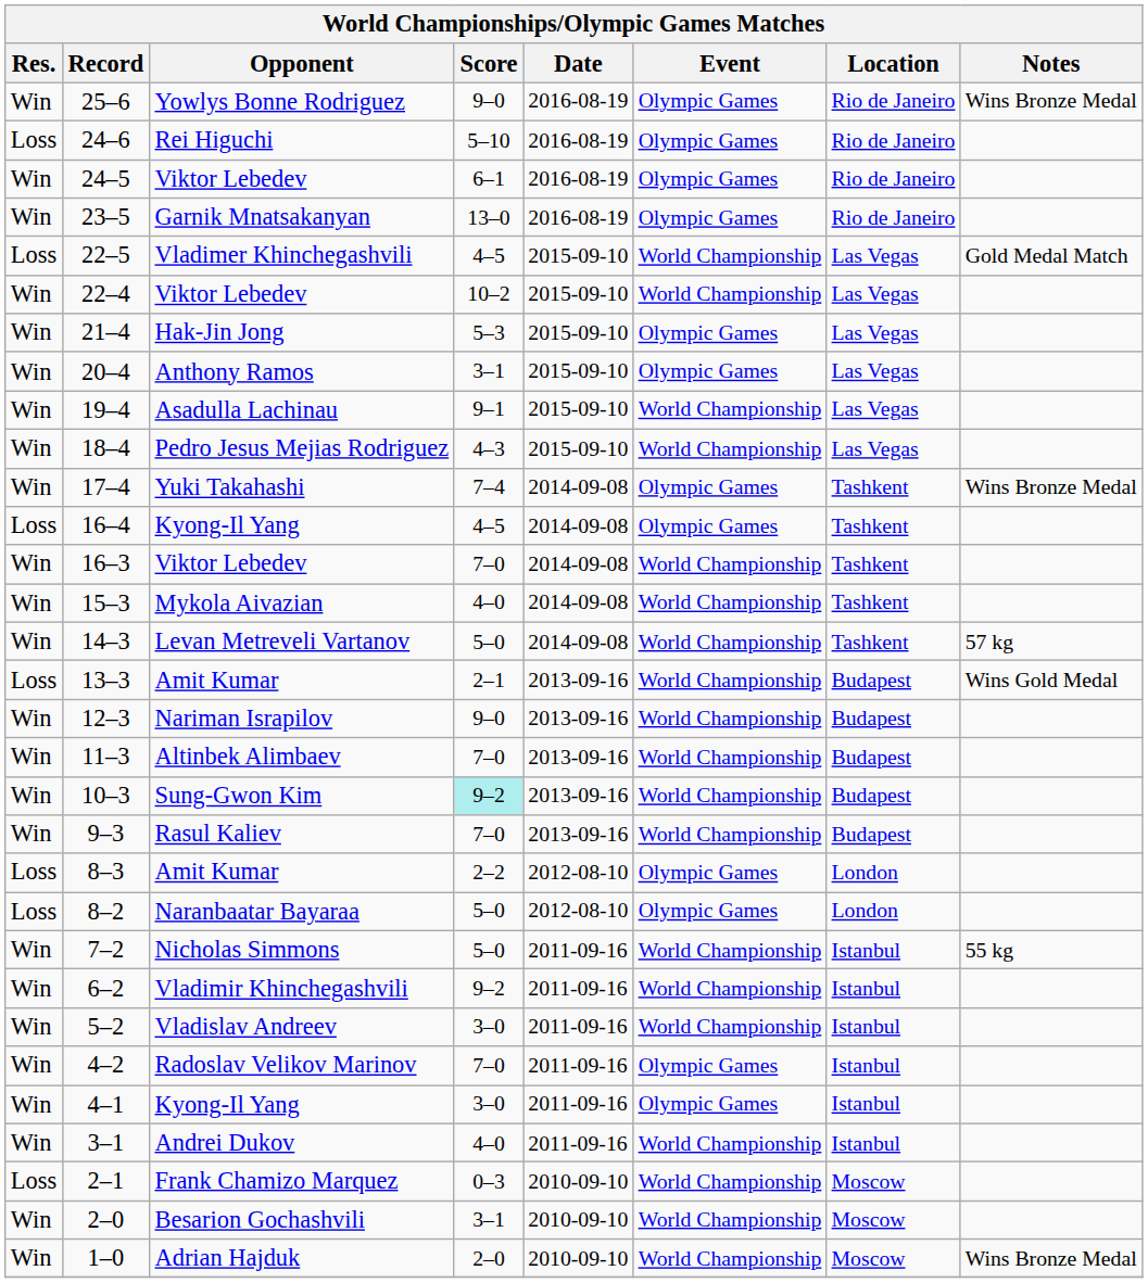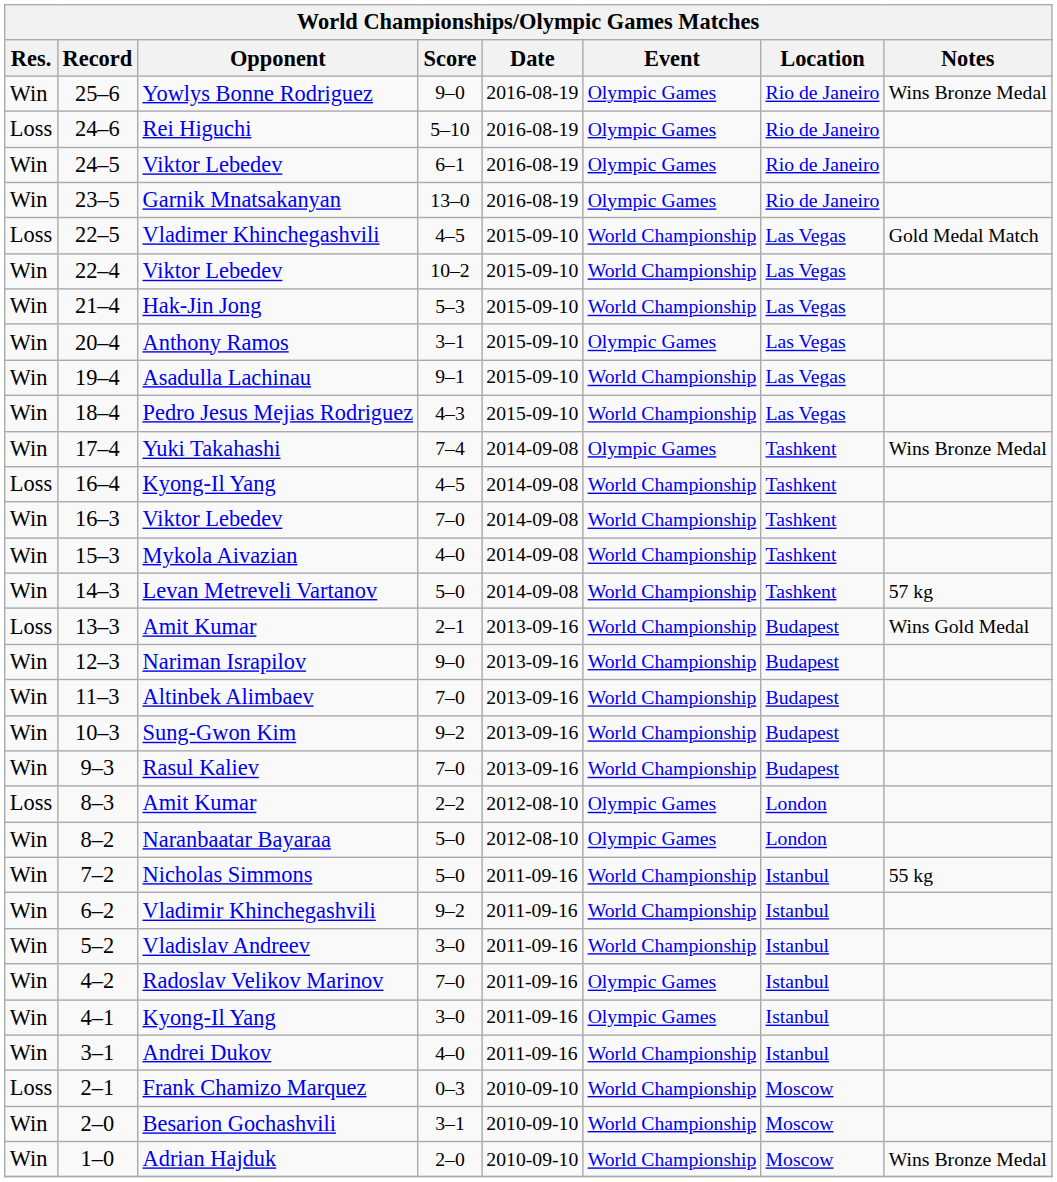 <table class="wikitable collapsible">
 <tr>
 <th colspan="8">World Championships/Olympic Games Matches</th>
 </tr>
 <tr>
 <th>Res.</th>
 <th>Record</th>
 <th>Opponent</th>
 <th>Score</th>
 <th>Date</th>
 <th>Event</th>
 <th>Location</th>
 <th>Notes</th>
 </tr>
 <tr>
 <td>Win</td>
 <td align=center>25–6</td>
 <td align=left> <a href='#'>Yowlys Bonne Rodriguez</a></td>
 <td align=center style="font-size:88%">9–0</td>
 <td style="font-size:88%">2016-08-19</td>
 <td style="font-size:88%"><a href='#'>Olympic Games</a></td>
 <td style="text-align:left;font-size:88%;"> <a href='#'>Rio de Janeiro</a></td>
 <td style="text-align:left;font-size:88%;">Wins Bronze Medal</td>
 </tr>
 <tr>
 <td>Loss</td>
 <td align=center>24–6</td>
 <td align=left> <a href='#'>Rei Higuchi</a></td>
 <td align=center style="font-size:88%">5–10</td>
 <td style="font-size:88%">2016-08-19</td>
 <td style="font-size:88%"><a href='#'>Olympic Games</a></td>
 <td style="text-align:left;font-size:88%;"> <a href='#'>Rio de Janeiro</a></td>
 <td style="text-align:left;font-size:88%;"></td>
 </tr>
 <tr>
 <td>Win</td>
 <td align=center>24–5</td>
 <td align=left> <a href='#'>Viktor Lebedev</a></td>
 <td align=center style="font-size:88%">6–1</td>
 <td style="font-size:88%">2016-08-19</td>
 <td style="font-size:88%"><a href='#'>Olympic Games</a></td>
 <td style="text-align:left;font-size:88%;"> <a href='#'>Rio de Janeiro</a></td>
 <td style="text-align:left;font-size:88%;"></td>
 </tr>
 <tr>
 <td>Win</td>
 <td align=center>23–5</td>
 <td align=left> <a href='#'>Garnik Mnatsakanyan</a></td>
 <td align=center style="font-size:88%">13–0</td>
 <td style="font-size:88%">2016-08-19</td>
 <td style="font-size:88%"><a href='#'>Olympic Games</a></td>
 <td style="text-align:left;font-size:88%;"> <a href='#'>Rio de Janeiro</a></td>
 <td style="text-align:left;font-size:88%;"></td>
 </tr>
 <tr>
 <td>Loss</td>
 <td align=center>22–5</td>
 <td align=left> <a href='#'>Vladimer Khinchegashvili</a></td>
 <td align=center style="font-size:88%">4–5</td>
 <td style="font-size:88%">2015-09-10</td>
 <td style="font-size:88%"><a href='#'>World Championship</a></td>
 <td style="text-align:left;font-size:88%;"> <a href='#'>Las Vegas</a></td>
 <td style="text-align:left;font-size:88%;">Gold Medal Match</td>
 </tr>
 <tr>
 <td>Win</td>
 <td align=center>22–4</td>
 <td align=left> <a href='#'>Viktor Lebedev</a></td>
 <td align=center style="font-size:88%">10–2</td>
 <td style="font-size:88%">2015-09-10</td>
 <td style="font-size:88%"><a href='#'>World Championship</a></td>
 <td style="text-align:left;font-size:88%;"> <a href='#'>Las Vegas</a></td>
 <td style="text-align:left;font-size:88%;"></td>
 </tr>
 <tr>
 <td>Win</td>
 <td align=center>21–4</td>
 <td align=left> <a href='#'>Hak-Jin Jong</a></td>
 <td align=center style="font-size:88%">5–3</td>
 <td style="font-size:88%">2015-09-10</td>
-<td style="font-size:88%"><a href='#'>Olympic Games</a></td>
+<td style="font-size:88%"><a href='#'>World Championship</a></td>
 <td style="text-align:left;font-size:88%;"> <a href='#'>Las Vegas</a></td>
 <td style="text-align:left;font-size:88%;"></td>
 </tr>
 <tr>
 <td>Win</td>
 <td align=center>20–4</td>
 <td align=left> <a href='#'>Anthony Ramos</a></td>
 <td align=center style="font-size:88%">3–1</td>
 <td style="font-size:88%">2015-09-10</td>
 <td style="font-size:88%"><a href='#'>Olympic Games</a></td>
 <td style="text-align:left;font-size:88%;"> <a href='#'>Las Vegas</a></td>
 <td style="text-align:left;font-size:88%;"></td>
 </tr>
 <tr>
 <td>Win</td>
 <td align=center>19–4</td>
 <td align=left> <a href='#'>Asadulla Lachinau</a></td>
 <td align=center style="font-size:88%">9–1</td>
 <td style="font-size:88%">2015-09-10</td>
 <td style="font-size:88%"><a href='#'>World Championship</a></td>
 <td style="text-align:left;font-size:88%;"> <a href='#'>Las Vegas</a></td>
 <td style="text-align:left;font-size:88%;"></td>
 </tr>
 <tr>
 <td>Win</td>
 <td align=center>18–4</td>
 <td align=left> <a href='#'>Pedro Jesus Mejias Rodriguez</a></td>
 <td align=center style="font-size:88%">4–3</td>
 <td style="font-size:88%">2015-09-10</td>
 <td style="font-size:88%"><a href='#'>World Championship</a></td>
 <td style="text-align:left;font-size:88%;"> <a href='#'>Las Vegas</a></td>
 <td style="text-align:left;font-size:88%;"></td>
 </tr>
 <tr>
 <td>Win</td>
 <td align=center>17–4</td>
 <td align=left> <a href='#'>Yuki Takahashi</a></td>
 <td align=center style="font-size:88%">7–4</td>
 <td style="font-size:88%">2014-09-08</td>
 <td style="font-size:88%"><a href='#'>Olympic Games</a></td>
 <td style="text-align:left;font-size:88%;"> <a href='#'>Tashkent</a></td>
 <td style="text-align:left;font-size:88%;">Wins Bronze Medal</td>
 </tr>
 <tr>
 <td>Loss</td>
 <td align=center>16–4</td>
 <td align=left> <a href='#'>Kyong-Il Yang</a></td>
 <td align=center style="font-size:88%">4–5</td>
 <td style="font-size:88%">2014-09-08</td>
-<td style="font-size:88%"><a href='#'>Olympic Games</a></td>
+<td style="font-size:88%"><a href='#'>World Championship</a></td>
 <td style="text-align:left;font-size:88%;"> <a href='#'>Tashkent</a></td>
 <td style="text-align:left;font-size:88%;"></td>
 </tr>
 <tr>
 <td>Win</td>
 <td align=center>16–3</td>
 <td align=left> <a href='#'>Viktor Lebedev</a></td>
 <td align=center style="font-size:88%">7–0</td>
 <td style="font-size:88%">2014-09-08</td>
 <td style="font-size:88%"><a href='#'>World Championship</a></td>
 <td style="text-align:left;font-size:88%;"> <a href='#'>Tashkent</a></td>
 <td style="text-align:left;font-size:88%;"></td>
 </tr>
 <tr>
 <td>Win</td>
 <td align=center>15–3</td>
 <td align=left> <a href='#'>Mykola Aivazian</a></td>
 <td align=center style="font-size:88%">4–0</td>
 <td style="font-size:88%">2014-09-08</td>
 <td style="font-size:88%"><a href='#'>World Championship</a></td>
 <td style="text-align:left;font-size:88%;"> <a href='#'>Tashkent</a></td>
 <td style="text-align:left;font-size:88%;"></td>
 </tr>
 <tr>
 <td>Win</td>
 <td align=center>14–3</td>
 <td align=left> <a href='#'>Levan Metreveli Vartanov</a></td>
 <td align=center style="font-size:88%">5–0</td>
 <td style="font-size:88%">2014-09-08</td>
 <td style="font-size:88%"><a href='#'>World Championship</a></td>
 <td style="text-align:left;font-size:88%;"> <a href='#'>Tashkent</a></td>
 <td style="text-align:left;font-size:88%;">57 kg</td>
 </tr>
 <tr>
 <td>Loss</td>
 <td align=center>13–3</td>
 <td align=left> <a href='#'>Amit Kumar</a></td>
 <td align=center style="font-size:88%">2–1</td>
 <td style="font-size:88%">2013-09-16</td>
 <td style="font-size:88%"><a href='#'>World Championship</a></td>
 <td style="text-align:left;font-size:88%;"> <a href='#'>Budapest</a></td>
 <td style="text-align:left;font-size:88%;">Wins Gold Medal</td>
 </tr>
 <tr>
 <td>Win</td>
 <td align=center>12–3</td>
 <td align=left> <a href='#'>Nariman Israpilov</a></td>
 <td align=center style="font-size:88%">9–0</td>
 <td style="font-size:88%">2013-09-16</td>
 <td style="font-size:88%"><a href='#'>World Championship</a></td>
 <td style="text-align:left;font-size:88%;"> <a href='#'>Budapest</a></td>
 <td style="text-align:left;font-size:88%;"></td>
 </tr>
 <tr>
 <td>Win</td>
 <td align=center>11–3</td>
 <td align=left> <a href='#'>Altinbek Alimbaev</a></td>
 <td align=center style="font-size:88%">7–0</td>
 <td style="font-size:88%">2013-09-16</td>
 <td style="font-size:88%"><a href='#'>World Championship</a></td>
 <td style="text-align:left;font-size:88%;"> <a href='#'>Budapest</a></td>
 <td style="text-align:left;font-size:88%;"></td>
 </tr>
 <tr>
 <td>Win</td>
 <td align=center>10–3</td>
 <td align=left> <a href='#'>Sung-Gwon Kim</a></td>
-<td align=center style="background: paleturquoise; font-size:88%">9–2</td>
+<td align=center style="font-size:88%">9–2</td>
 <td style="font-size:88%">2013-09-16</td>
 <td style="font-size:88%"><a href='#'>World Championship</a></td>
 <td style="text-align:left;font-size:88%;"> <a href='#'>Budapest</a></td>
 <td style="text-align:left;font-size:88%;"></td>
 </tr>
 <tr>
 <td>Win</td>
 <td align=center>9–3</td>
 <td align=left> <a href='#'>Rasul Kaliev</a></td>
 <td align=center style="font-size:88%">7–0</td>
 <td style="font-size:88%">2013-09-16</td>
 <td style="font-size:88%"><a href='#'>World Championship</a></td>
 <td style="text-align:left;font-size:88%;"> <a href='#'>Budapest</a></td>
 <td style="text-align:left;font-size:88%;"></td>
 </tr>
 <tr>
 <td>Loss</td>
 <td align=center>8–3</td>
 <td align=left> <a href='#'>Amit Kumar</a></td>
 <td align=center style="font-size:88%">2–2</td>
 <td style="font-size:88%">2012-08-10</td>
 <td style="font-size:88%"><a href='#'>Olympic Games</a></td>
 <td style="text-align:left;font-size:88%;"> <a href='#'>London</a></td>
 <td style="text-align:left;font-size:88%;"></td>
 </tr>
 <tr>
-<td>Loss</td>
+<td>Win</td>
 <td align=center>8–2</td>
 <td align=left> <a href='#'>Naranbaatar Bayaraa</a></td>
 <td align=center style="font-size:88%">5–0</td>
 <td style="font-size:88%">2012-08-10</td>
 <td style="font-size:88%"><a href='#'>Olympic Games</a></td>
 <td style="text-align:left;font-size:88%;"> <a href='#'>London</a></td>
 <td style="text-align:left;font-size:88%;"></td>
 </tr>
 <tr>
 <td>Win</td>
 <td align=center>7–2</td>
 <td align=left> <a href='#'>Nicholas Simmons</a></td>
 <td align=center style="font-size:88%">5–0</td>
 <td style="font-size:88%">2011-09-16</td>
 <td style="font-size:88%"><a href='#'>World Championship</a></td>
 <td style="text-align:left;font-size:88%;"> <a href='#'>Istanbul</a></td>
 <td style="text-align:left;font-size:88%;">55 kg</td>
 </tr>
 <tr>
 <td>Win</td>
 <td align=center>6–2</td>
 <td align=left> <a href='#'>Vladimir Khinchegashvili</a></td>
 <td align=center style="font-size:88%">9–2</td>
 <td style="font-size:88%">2011-09-16</td>
 <td style="font-size:88%"><a href='#'>World Championship</a></td>
 <td style="text-align:left;font-size:88%;"> <a href='#'>Istanbul</a></td>
 <td style="text-align:left;font-size:88%;"></td>
 </tr>
 <tr>
 <td>Win</td>
 <td align=center>5–2</td>
 <td align=left> <a href='#'>Vladislav Andreev</a></td>
 <td align=center style="font-size:88%">3–0</td>
 <td style="font-size:88%">2011-09-16</td>
 <td style="font-size:88%"><a href='#'>World Championship</a></td>
 <td style="text-align:left;font-size:88%;"> <a href='#'>Istanbul</a></td>
 <td style="text-align:left;font-size:88%;"></td>
 </tr>
 <tr>
 <td>Win</td>
 <td align=center>4–2</td>
 <td align=left> <a href='#'>Radoslav Velikov Marinov</a></td>
 <td align=center style="font-size:88%">7–0</td>
 <td style="font-size:88%">2011-09-16</td>
 <td style="font-size:88%"><a href='#'>Olympic Games</a></td>
 <td style="text-align:left;font-size:88%;"> <a href='#'>Istanbul</a></td>
 <td style="text-align:left;font-size:88%;"></td>
 </tr>
 <tr>
 <td>Win</td>
 <td align=center>4–1</td>
 <td align=left> <a href='#'>Kyong-Il Yang</a></td>
 <td align=center style="font-size:88%">3–0</td>
 <td style="font-size:88%">2011-09-16</td>
 <td style="font-size:88%"><a href='#'>Olympic Games</a></td>
 <td style="text-align:left;font-size:88%;"> <a href='#'>Istanbul</a></td>
 <td style="text-align:left;font-size:88%;"></td>
 </tr>
 <tr>
 <td>Win</td>
 <td align=center>3–1</td>
 <td align=left> <a href='#'>Andrei Dukov</a></td>
 <td align=center style="font-size:88%">4–0</td>
 <td style="font-size:88%">2011-09-16</td>
 <td style="font-size:88%"><a href='#'>World Championship</a></td>
 <td style="text-align:left;font-size:88%;"> <a href='#'>Istanbul</a></td>
 <td style="text-align:left;font-size:88%;"></td>
 </tr>
 <tr>
 <td>Loss</td>
 <td align=center>2–1</td>
 <td align=left> <a href='#'>Frank Chamizo Marquez</a></td>
 <td align=center style="font-size:88%">0–3</td>
 <td style="font-size:88%">2010-09-10</td>
 <td style="font-size:88%"><a href='#'>World Championship</a></td>
 <td style="text-align:left;font-size:88%;"> <a href='#'>Moscow</a></td>
 <td style="text-align:left;font-size:88%;"></td>
 </tr>
 <tr>
 <td>Win</td>
 <td align=center>2–0</td>
 <td align=left> <a href='#'>Besarion Gochashvili</a></td>
 <td align=center style="font-size:88%">3–1</td>
 <td style="font-size:88%">2010-09-10</td>
 <td style="font-size:88%"><a href='#'>World Championship</a></td>
 <td style="text-align:left;font-size:88%;"> <a href='#'>Moscow</a></td>
 <td style="text-align:left;font-size:88%;"></td>
 </tr>
 <tr>
 <td>Win</td>
 <td align=center>1–0</td>
 <td align=left> <a href='#'>Adrian Hajduk</a></td>
 <td align=center style="font-size:88%">2–0</td>
 <td style="font-size:88%">2010-09-10</td>
 <td style="font-size:88%"><a href='#'>World Championship</a></td>
 <td style="text-align:left;font-size:88%;"> <a href='#'>Moscow</a></td>
 <td style="text-align:left;font-size:88%;">Wins Bronze Medal</td>
 </tr>
 <tr>
 </tr>
 </table>
